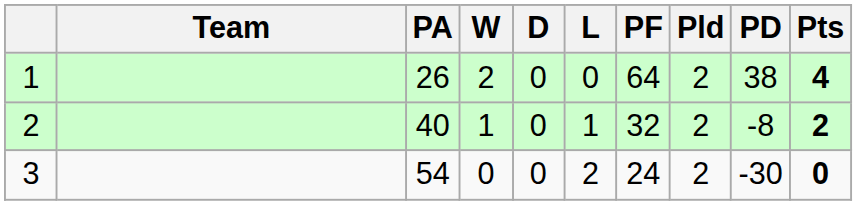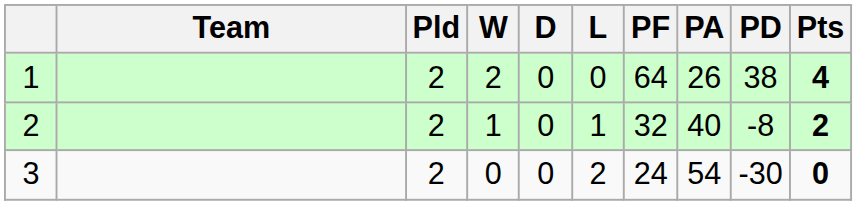 <table class="wikitable" style="text-align:center;">
 <tr>
 <th width=20 abbr="Position"></th>
 <th width=175>Team</th>
-<th width=20 abbr="Points against">PA</th>
+<th width=20 abbr="Played">Pld</th>
 <th width=20 abbr="Won">W</th>
 <th width=20 abbr="Drawn">D</th>
 <th width=20 abbr="Lost">L</th>
 <th width=20 abbr="Points for">PF</th>
-<th width=20 abbr="Played">Pld</th>
+<th width=20 abbr="Points against">PA</th>
 <th width=20 abbr="Points difference">PD</th>
 <th width=20 abbr="Points">Pts</th>
 </tr>
 <tr style="background: #ccffcc;">
 <td>1</td>
 <td style="text-align:left;"></td>
-<td>26</td>
+<td>2</td>
 <td>2</td>
 <td>0</td>
 <td>0</td>
 <td>64</td>
-<td>2</td>
+<td>26</td>
 <td>38</td>
 <td><strong>4</strong></td>
 </tr>
 <tr style="background: #ccffcc;">
 <td>2</td>
 <td style="text-align:left;"></td>
-<td>40</td>
+<td>2</td>
 <td>1</td>
 <td>0</td>
 <td>1</td>
 <td>32</td>
-<td>2</td>
+<td>40</td>
 <td>-8</td>
 <td><strong>2</strong></td>
 </tr>
 <tr>
 <td>3</td>
 <td style="text-align:left;"></td>
-<td>54</td>
+<td>2</td>
 <td>0</td>
 <td>0</td>
 <td>2</td>
 <td>24</td>
-<td>2</td>
+<td>54</td>
 <td>-30</td>
 <td><strong>0</strong></td>
 </tr>
 </table>
